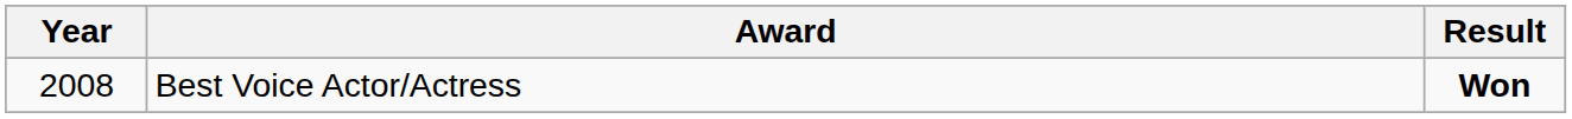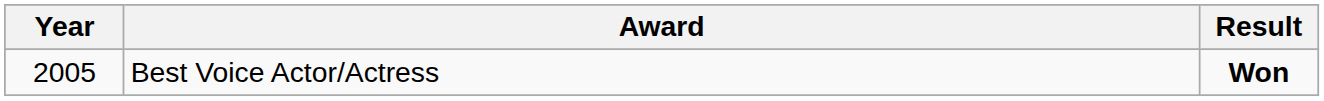 <table class="wikitable">
 <tr>
 <th width=60>Year</th>
 <th width=600>Award</th>
 <th width=60>Result</th>
 </tr>
 <tr>
-<td align="center">2008</td>
+<td align="center">2005</td>
 <td>Best Voice Actor/Actress</td>
 <td align="center"><strong>Won</strong></td>
 </tr>
 </table>
